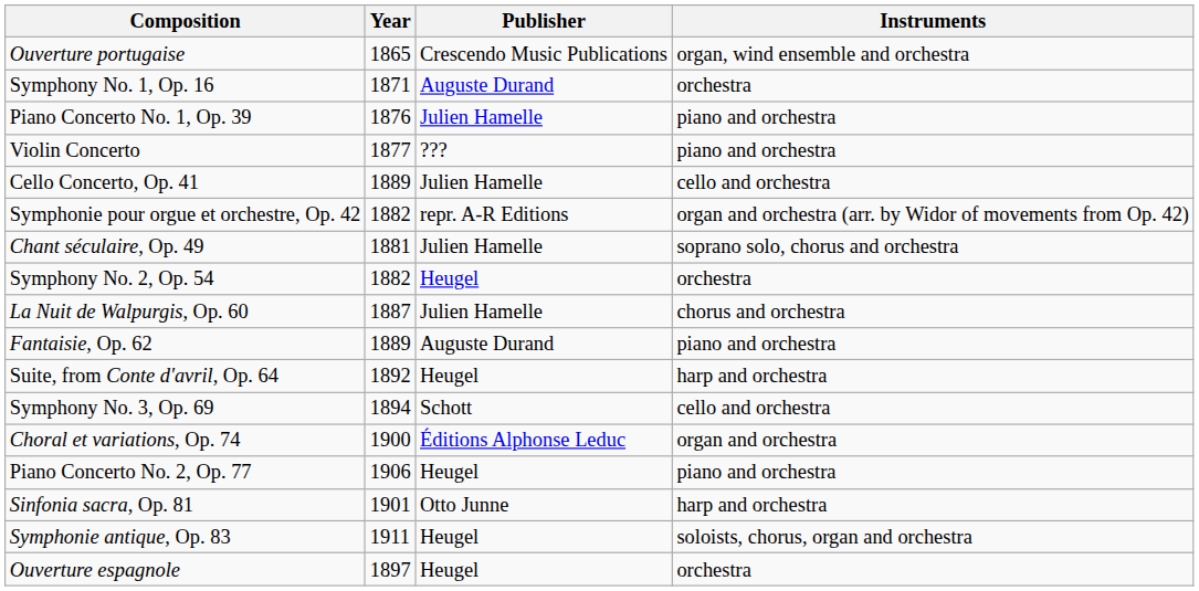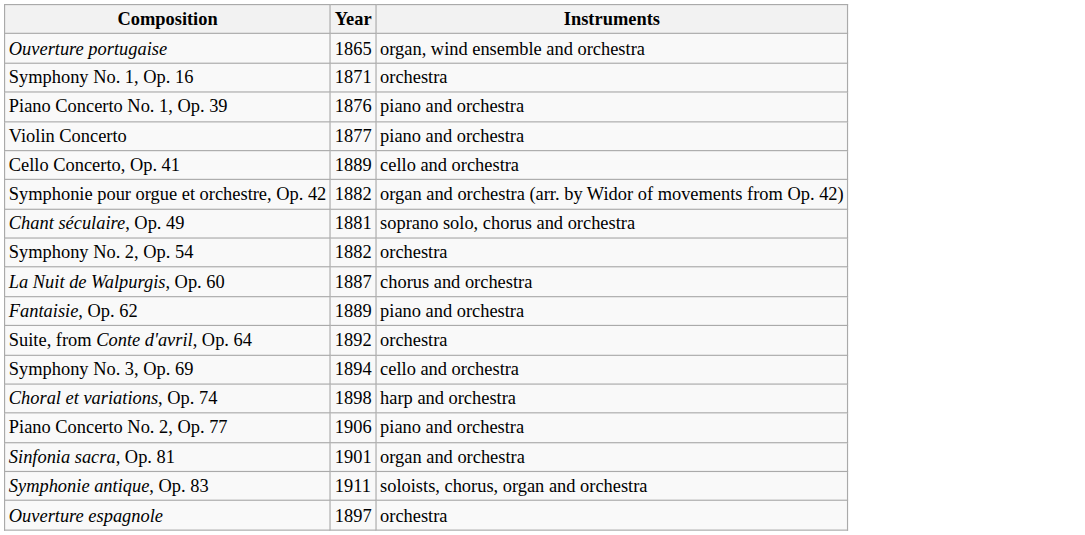 <table class="wikitable sortable">
 <tr>
 <th>Composition</th>
 <th>Year</th>
-<th>Publisher</th>
 <th>Instruments</th>
 </tr>
 <tr>
 <td><em>Ouverture portugaise</em></td>
 <td>1865</td>
-<td>Crescendo Music Publications</td>
 <td>organ, wind ensemble and orchestra</td>
 </tr>
 <tr>
 <td>Symphony No. 1, Op. 16</td>
 <td>1871</td>
-<td><a href='#'>Auguste Durand</a></td>
 <td>orchestra</td>
 </tr>
 <tr>
 <td>Piano Concerto No. 1, Op. 39</td>
 <td>1876</td>
-<td><a href='#'>Julien Hamelle</a></td>
 <td>piano and orchestra</td>
 </tr>
 <tr>
 <td>Violin Concerto</td>
 <td>1877</td>
-<td>???</td>
 <td>piano and orchestra</td>
 </tr>
 <tr>
 <td>Cello Concerto, Op. 41</td>
 <td>1889</td>
-<td>Julien Hamelle</td>
 <td>cello and orchestra</td>
 </tr>
 <tr>
 <td>Symphonie pour orgue et orchestre, Op. 42</td>
 <td>1882</td>
-<td>repr. A-R Editions</td>
 <td>organ and orchestra (arr. by Widor of movements from Op. 42)</td>
 </tr>
 <tr>
 <td><em>Chant séculaire</em>, Op. 49</td>
 <td>1881</td>
-<td>Julien Hamelle</td>
 <td>soprano solo, chorus and orchestra</td>
 </tr>
 <tr>
 <td>Symphony No. 2, Op. 54</td>
 <td>1882</td>
-<td><a href='#'>Heugel</a></td>
 <td>orchestra</td>
 </tr>
 <tr>
 <td><em>La Nuit de Walpurgis</em>, Op. 60</td>
 <td>1887</td>
-<td>Julien Hamelle</td>
 <td>chorus and orchestra</td>
 </tr>
 <tr>
 <td><em>Fantaisie</em>, Op. 62</td>
 <td>1889</td>
-<td>Auguste Durand</td>
 <td>piano and orchestra</td>
 </tr>
 <tr>
 <td>Suite, from <em>Conte d'avril</em>, Op. 64</td>
 <td>1892</td>
-<td>Heugel</td>
-<td>harp and orchestra</td>
+<td>orchestra</td>
 </tr>
 <tr>
 <td>Symphony No. 3, Op. 69</td>
 <td>1894</td>
-<td>Schott</td>
 <td>cello and orchestra</td>
 </tr>
 <tr>
 <td><em>Choral et variations</em>, Op. 74</td>
-<td>1900</td>
-<td><a href='#'>Éditions Alphonse Leduc</a></td>
-<td>organ and orchestra</td>
+<td>1898</td>
+<td>harp and orchestra</td>
 </tr>
 <tr>
 <td>Piano Concerto No. 2, Op. 77</td>
 <td>1906</td>
-<td>Heugel</td>
 <td>piano and orchestra</td>
 </tr>
 <tr>
 <td><em>Sinfonia sacra</em>, Op. 81</td>
 <td>1901</td>
-<td>Otto Junne</td>
-<td>harp and orchestra</td>
+<td>organ and orchestra</td>
 </tr>
 <tr>
 <td><em>Symphonie antique</em>, Op. 83</td>
 <td>1911</td>
-<td>Heugel</td>
 <td>soloists, chorus, organ and orchestra</td>
 </tr>
 <tr>
 <td><em>Ouverture espagnole</em></td>
 <td>1897</td>
-<td>Heugel</td>
 <td>orchestra</td>
 </tr>
 </table>
